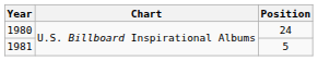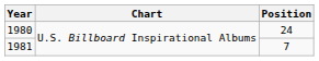 <table class="wikitable sortable">
 <tr>
 <th>Year</th>
 <th>Chart</th>
 <th>Position</th>
 </tr>
 <tr>
 <td>1980</td>
 <td rowspan="2">U.S. <em>Billboard</em> Inspirational Albums</td>
 <td style="text-align:center;">24</td>
 </tr>
 <tr>
 <td>1981</td>
-<td style="text-align:center;">5</td>
+<td style="text-align:center;">7</td>
 </tr>
 </table>
